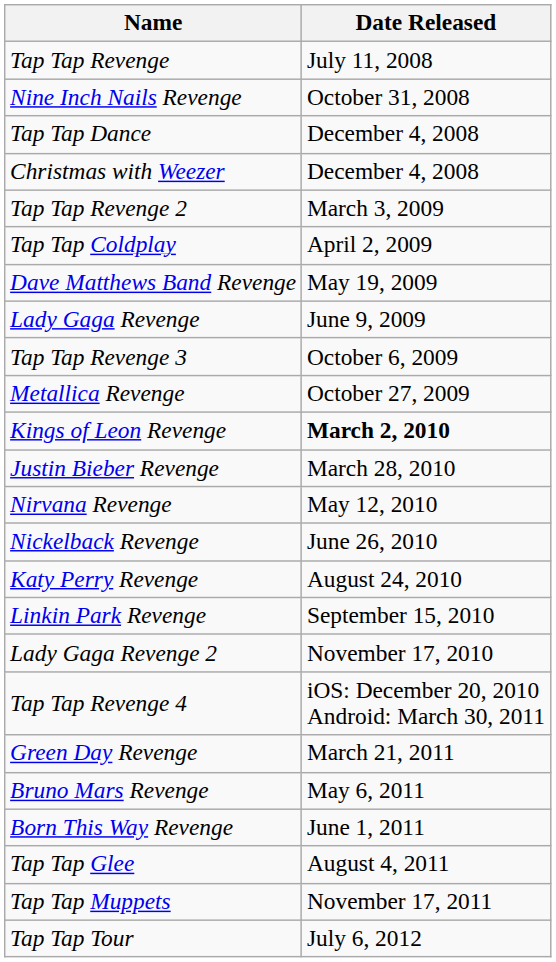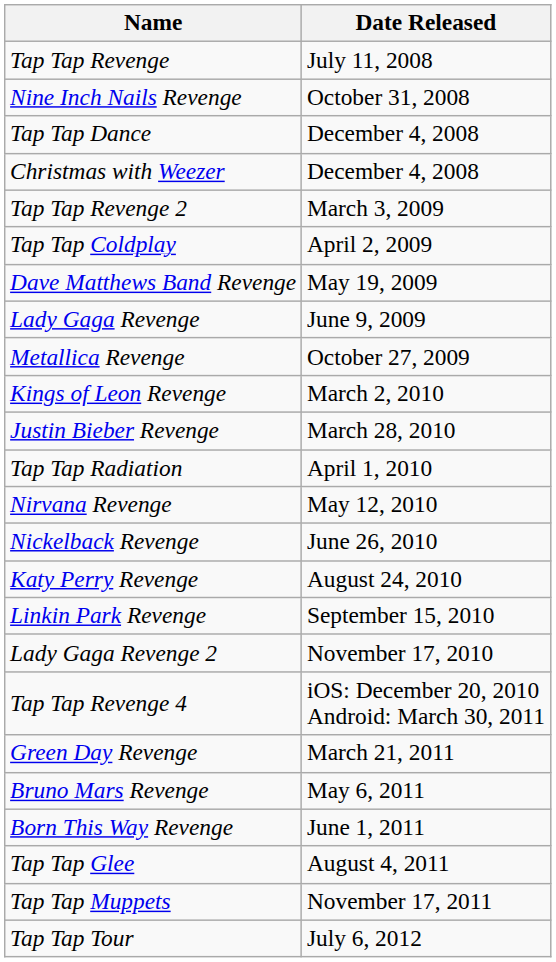 <table class="wikitable">
 <tr>
 <th>Name</th>
 <th>Date Released</th>
 </tr>
 <tr>
 <td><em>Tap Tap Revenge</em></td>
 <td>July 11, 2008</td>
 </tr>
 <tr>
 <td><em><a href='#'>Nine Inch Nails</a> Revenge</em></td>
 <td>October 31, 2008</td>
 </tr>
 <tr>
 <td><em>Tap Tap Dance</em></td>
 <td>December 4, 2008</td>
 </tr>
 <tr>
 <td><em>Christmas with <a href='#'>Weezer</a></em></td>
 <td>December 4, 2008</td>
 </tr>
 <tr>
 <td><em>Tap Tap Revenge 2</em></td>
 <td>March 3, 2009</td>
 </tr>
 <tr>
 <td><em>Tap Tap <a href='#'>Coldplay</a></em></td>
 <td>April 2, 2009</td>
 </tr>
 <tr>
 <td><em><a href='#'>Dave Matthews Band</a> Revenge</em></td>
 <td>May 19, 2009</td>
 </tr>
 <tr>
 <td><em><a href='#'>Lady Gaga</a> Revenge</em></td>
 <td>June 9, 2009</td>
 </tr>
 <tr>
-<td><em>Tap Tap Revenge 3</em></td>
-<td>October 6, 2009</td>
-</tr>
-<tr>
 <td><em><a href='#'>Metallica</a> Revenge</em></td>
 <td>October 27, 2009</td>
 </tr>
 <tr>
 <td><em><a href='#'>Kings of Leon</a> Revenge</em></td>
-<td><strong>March 2, 2010</strong></td>
+<td>March 2, 2010</td>
 </tr>
 <tr>
 <td><em><a href='#'>Justin Bieber</a> Revenge</em></td>
 <td>March 28, 2010</td>
+</tr>
+<tr>
+<td><em>Tap Tap Radiation</em></td>
+<td>April 1, 2010</td>
 </tr>
 <tr>
 <td><em><a href='#'>Nirvana</a> Revenge</em></td>
 <td>May 12, 2010</td>
 </tr>
 <tr>
 <td><em><a href='#'>Nickelback</a> Revenge</em></td>
 <td>June 26, 2010</td>
 </tr>
 <tr>
 <td><em><a href='#'>Katy Perry</a> Revenge</em></td>
 <td>August 24, 2010</td>
 </tr>
 <tr>
 <td><em><a href='#'>Linkin Park</a> Revenge</em></td>
 <td>September 15, 2010</td>
 </tr>
 <tr>
 <td><em>Lady Gaga Revenge 2</em></td>
 <td>November 17, 2010</td>
 </tr>
 <tr>
 <td><em>Tap Tap Revenge 4</em></td>
 <td>iOS: December 20, 2010<br>Android: March 30, 2011</td>
 </tr>
 <tr>
 <td><em><a href='#'>Green Day</a> Revenge</em></td>
 <td>March 21, 2011</td>
 </tr>
 <tr>
 <td><em><a href='#'>Bruno Mars</a> Revenge</em></td>
 <td>May 6, 2011</td>
 </tr>
 <tr>
 <td><em><a href='#'>Born This Way</a> Revenge</em></td>
 <td>June 1, 2011</td>
 </tr>
 <tr>
 <td><em>Tap Tap <a href='#'>Glee</a></em></td>
 <td>August 4, 2011</td>
 </tr>
 <tr>
 <td><em>Tap Tap <a href='#'>Muppets</a></em></td>
 <td>November 17, 2011</td>
 </tr>
 <tr>
 <td><em>Tap Tap Tour</em></td>
 <td>July 6, 2012</td>
 </tr>
 </table>
